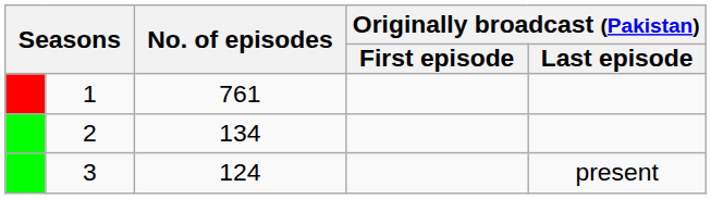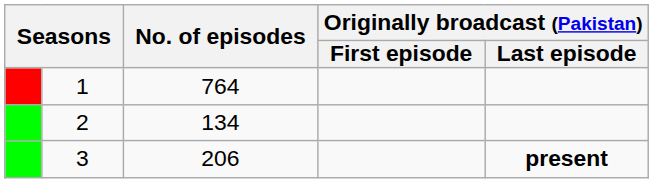 <table class="wikitable" style="text-align:center">
 <tr>
 <th style="padding: 0 8px" colspan="2" rowspan="2">Seasons</th>
 <th style="padding: 0 8px" rowspan="2">No. of episodes</th>
 <th colspan="2">Originally broadcast <small>(<a href='#'>Pakistan</a>)</small></th>
 </tr>
 <tr>
 <th style="padding: 0 8px">First episode</th>
 <th style="padding: 0 8px">Last episode</th>
 </tr>
 <tr>
 <td style="background:#f00;"></td>
 <td style="text-align:center;">1</td>
-<td style="text-align:center;">761</td>
+<td style="text-align:center;">764</td>
 <td style="text-align:center;"></td>
 <td style="text-align:center;"></td>
 </tr>
 <tr>
 <td style="background:#0f0;"></td>
 <td style="text-align:center;">2</td>
 <td style="text-align:center;">134</td>
 <td style="text-align:center;"></td>
 <td style="text-align:center;"></td>
 </tr>
 <tr>
 <td style="background:#0f0;"></td>
 <td style="text-align:center;">3</td>
-<td style="text-align:center;">124</td>
+<td style="text-align:center;">206</td>
 <td style="text-align:center:"></td>
-<td style="text-align:center;">present</td>
+<td style="text-align:center;"><strong>present</strong></td>
 </tr>
 </table>
